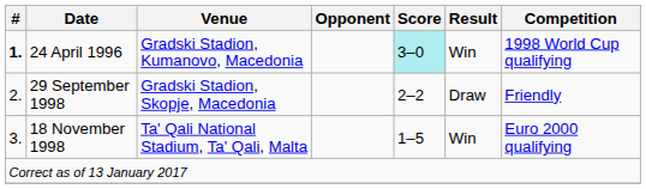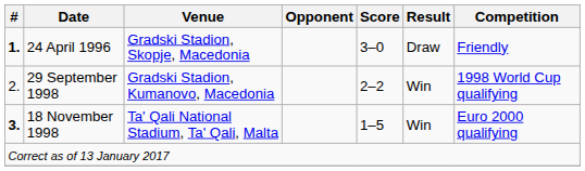 <table class="wikitable" style="font-size:95%;">
 <tr>
 <th>#</th>
 <th>Date</th>
 <th>Venue</th>
 <th>Opponent</th>
 <th>Score</th>
 <th>Result</th>
 <th>Competition</th>
 </tr>
 <tr>
 <td><strong>1.</strong></td>
 <td>24 April 1996</td>
+<td><a href='#'>Gradski Stadion</a>, <a href='#'>Skopje</a>, <a href='#'>Macedonia</a></td>
+<td></td>
+<td>3–0</td>
+<td>Draw</td>
+<td><a href='#'>Friendly</a></td>
+</tr>
+<tr>
+<td>2.</td>
+<td>29 September 1998</td>
 <td><a href='#'>Gradski Stadion</a>, <a href='#'>Kumanovo</a>, <a href='#'>Macedonia</a></td>
 <td></td>
-<td style="background: paleturquoise;">3–0</td>
+<td>2–2</td>
 <td>Win</td>
 <td><a href='#'>1998 World Cup qualifying</a></td>
 </tr>
 <tr>
-<td>2.</td>
-<td>29 September 1998</td>
-<td><a href='#'>Gradski Stadion</a>, <a href='#'>Skopje</a>, <a href='#'>Macedonia</a></td>
-<td></td>
-<td>2–2</td>
-<td>Draw</td>
-<td><a href='#'>Friendly</a></td>
-</tr>
-<tr>
-<td>3.</td>
+<td><strong>3.</strong></td>
 <td>18 November 1998</td>
 <td><a href='#'>Ta' Qali National Stadium</a>, <a href='#'>Ta' Qali</a>, <a href='#'>Malta</a></td>
 <td></td>
 <td>1–5</td>
 <td>Win</td>
 <td><a href='#'>Euro 2000 qualifying</a></td>
 </tr>
 <tr>
 <td colspan="12"><small><em>Correct as of 13 January 2017</em></small></td>
 </tr>
 <tr>
 </tr>
 </table>
